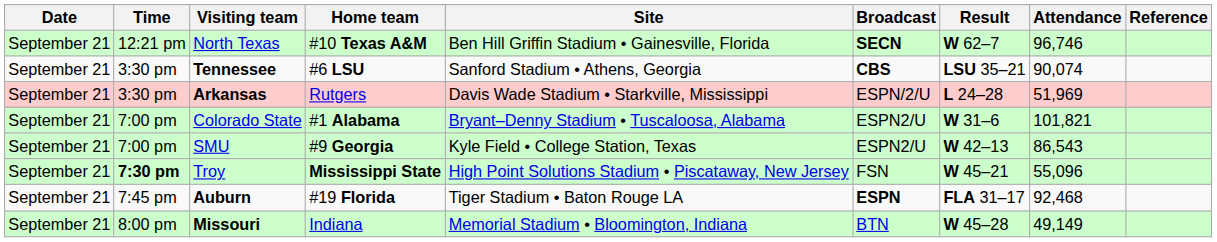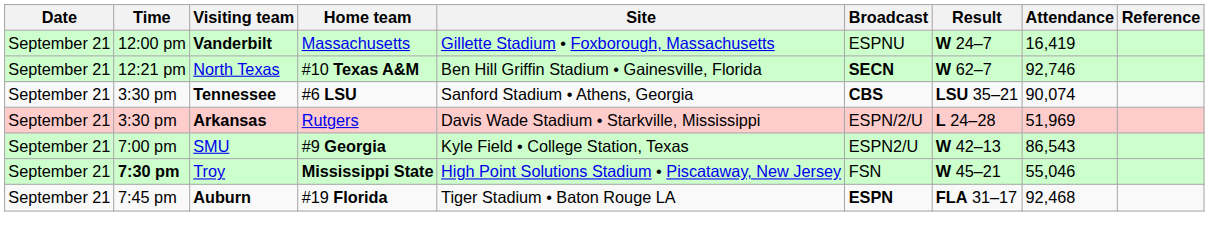 <table class="wikitable" style="font-size:95%;">
 <tr>
 <th>Date</th>
 <th>Time</th>
 <th>Visiting team</th>
 <th>Home team</th>
 <th>Site</th>
 <th>Broadcast</th>
 <th>Result</th>
 <th>Attendance</th>
 <th class="unsortable">Reference</th>
 </tr>
 <tr bgcolor=ccffcc>
 <td>September 21</td>
+<td>12:00 pm</td>
+<td><strong>Vanderbilt</strong></td>
+<td><a href='#'>Massachusetts</a></td>
+<td><a href='#'>Gillette Stadium</a> • <a href='#'>Foxborough, Massachusetts</a></td>
+<td>ESPNU</td>
+<td><strong>W</strong> 24–7</td>
+<td>16,419</td>
+<td></td>
+</tr>
+<tr bgcolor=ccffcc>
+<td>September 21</td>
 <td>12:21 pm</td>
 <td><a href='#'>North Texas</a></td>
 <td>#10 <strong>Texas A&M</strong></td>
 <td>Ben Hill Griffin Stadium • Gainesville, Florida</td>
 <td><strong>SECN</strong></td>
 <td><strong>W</strong> 62–7</td>
-<td>96,746</td>
+<td>92,746</td>
 <td></td>
 </tr>
 <tr bgcolor=>
 <td>September 21</td>
 <td>3:30 pm</td>
 <td><strong>Tennessee</strong></td>
 <td>#6 <strong>LSU</strong></td>
 <td>Sanford Stadium • Athens, Georgia</td>
 <td><strong>CBS</strong></td>
 <td><strong>LSU</strong> 35–21</td>
 <td>90,074</td>
 <td></td>
 </tr>
 <tr bgcolor=ffcccc>
 <td>September 21</td>
 <td>3:30 pm</td>
 <td><strong>Arkansas</strong></td>
 <td><a href='#'>Rutgers</a></td>
 <td>Davis Wade Stadium • Starkville, Mississippi</td>
 <td>ESPN/2/U</td>
 <td><strong>L</strong> 24–28</td>
 <td>51,969</td>
 <td></td>
 </tr>
 <tr bgcolor=ccffcc>
 <td>September 21</td>
 <td>7:00 pm</td>
-<td><a href='#'>Colorado State</a></td>
-<td>#1 <strong>Alabama</strong></td>
-<td><a href='#'>Bryant–Denny Stadium</a> • <a href='#'>Tuscaloosa, Alabama</a></td>
-<td>ESPN2/U</td>
-<td><strong>W</strong> 31–6</td>
-<td>101,821</td>
-<td></td>
-</tr>
-<tr bgcolor=ccffcc>
-<td>September 21</td>
-<td>7:00 pm</td>
 <td><a href='#'>SMU</a></td>
 <td>#9 <strong>Georgia</strong></td>
 <td>Kyle Field • College Station, Texas</td>
 <td>ESPN2/U</td>
 <td><strong>W</strong> 42–13</td>
 <td>86,543</td>
 <td></td>
 </tr>
 <tr bgcolor=ccffcc>
 <td>September 21</td>
 <td><strong>7:30 pm</strong></td>
 <td><a href='#'>Troy</a></td>
 <td><strong>Mississippi State</strong></td>
 <td><a href='#'>High Point Solutions Stadium</a> • <a href='#'>Piscataway, New Jersey</a></td>
 <td>FSN</td>
 <td><strong>W</strong> 45–21</td>
-<td>55,096</td>
+<td>55,046</td>
 <td></td>
 </tr>
 <tr bgcolor=>
 <td>September 21</td>
 <td>7:45 pm</td>
 <td><strong>Auburn</strong></td>
 <td>#19 <strong>Florida</strong></td>
 <td>Tiger Stadium • Baton Rouge LA</td>
 <td><strong>ESPN</strong></td>
 <td><strong>FLA</strong> 31–17</td>
 <td>92,468</td>
 <td></td>
 </tr>
-<tr bgcolor=ccffcc>
-<td>September 21</td>
-<td>8:00 pm</td>
-<td><strong>Missouri</strong></td>
-<td><a href='#'>Indiana</a></td>
-<td><a href='#'>Memorial Stadium</a> • <a href='#'>Bloomington, Indiana</a></td>
-<td><a href='#'>BTN</a></td>
-<td><strong>W</strong> 45–28</td>
-<td>49,149</td>
-<td></td>
-</tr>
 </table>
